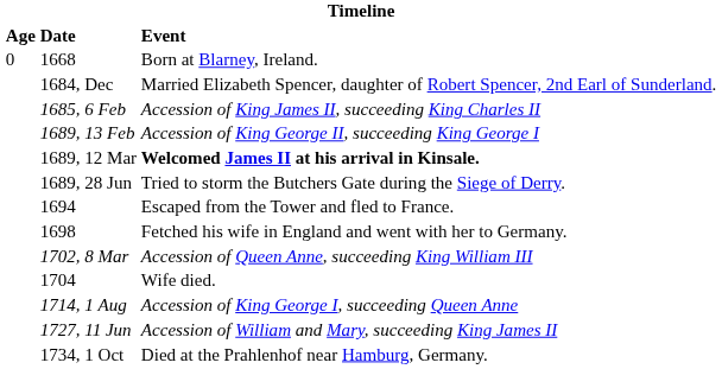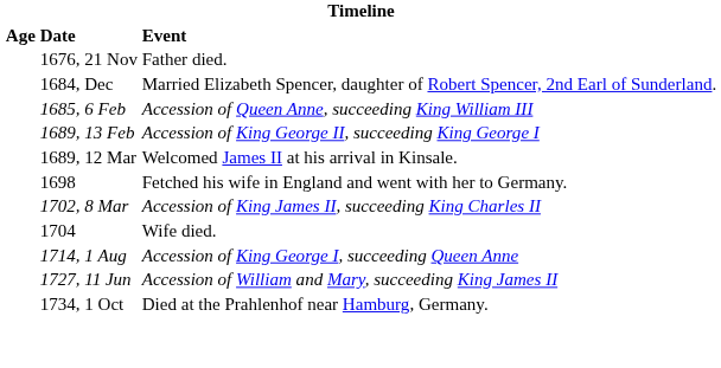 <table>
 <tr>
 <th colspan=3>Timeline</th>
 </tr>
 <tr>
 <th align="left">Age</th>
 <th align="left">Date</th>
 <th align="left">Event</th>
 </tr>
 <tr>
-<td>0</td>
-<td>1668</td>
-<td>Born at <a href='#'>Blarney</a>, Ireland.</td>
+<td></td>
+<td>1676, 21 Nov</td>
+<td>Father died.</td>
 </tr>
 <tr>
 <td></td>
 <td>1684, Dec</td>
 <td>Married Elizabeth Spencer, daughter of <a href='#'>Robert Spencer, 2nd Earl of Sunderland</a>.</td>
 </tr>
 <tr>
 <td></td>
 <td><em>1685, 6 Feb</em></td>
-<td><em>Accession of <a href='#'>King James II</a>, succeeding <a href='#'>King Charles II</a></em></td>
+<td><em>Accession of <a href='#'>Queen Anne</a>, succeeding <a href='#'>King William III</a></em></td>
 </tr>
 <tr>
 <td></td>
 <td><em>1689, 13 Feb</em></td>
 <td><em>Accession of <a href='#'>King George II</a>, succeeding <a href='#'>King George I</a></em></td>
 </tr>
 <tr>
 <td></td>
 <td>1689, 12 Mar</td>
-<td><strong>Welcomed <a href='#'>James II</a> at his arrival in Kinsale.</strong></td>
-</tr>
-<tr>
-<td></td>
-<td>1689, 28 Jun</td>
-<td>Tried to storm the Butchers Gate during the <a href='#'>Siege of Derry</a>.</td>
-</tr>
-<tr>
-<td></td>
-<td>1694</td>
-<td>Escaped from the Tower and fled to France.</td>
+<td>Welcomed <a href='#'>James II</a> at his arrival in Kinsale.</td>
 </tr>
 <tr>
 <td></td>
 <td>1698</td>
 <td>Fetched his wife in England and went with her to Germany.</td>
 </tr>
 <tr>
 <td></td>
 <td><em>1702, 8 Mar</em></td>
-<td><em>Accession of <a href='#'>Queen Anne</a>, succeeding <a href='#'>King William III</a></em></td>
+<td><em>Accession of <a href='#'>King James II</a>, succeeding <a href='#'>King Charles II</a></em></td>
 </tr>
 <tr>
 <td></td>
 <td>1704</td>
 <td>Wife died.</td>
 </tr>
 <tr>
 <td></td>
 <td><em>1714, 1 Aug</em></td>
 <td><em>Accession of <a href='#'>King George I</a>, succeeding <a href='#'> Queen Anne</a></em></td>
 </tr>
 <tr>
 <td></td>
 <td><em>1727, 11 Jun</em></td>
 <td><em>Accession of <a href='#'>William</a> and <a href='#'>Mary</a>, succeeding <a href='#'>King James II</a></em></td>
 </tr>
 <tr>
 <td></td>
 <td>1734, 1 Oct</td>
 <td>Died at the Prahlenhof near <a href='#'>Hamburg</a>, Germany.</td>
 </tr>
 </table>
